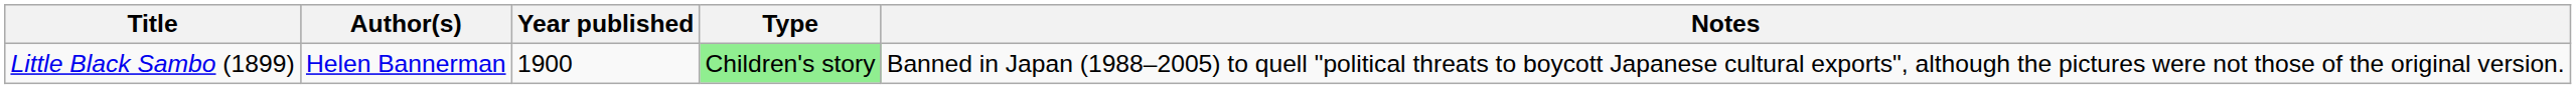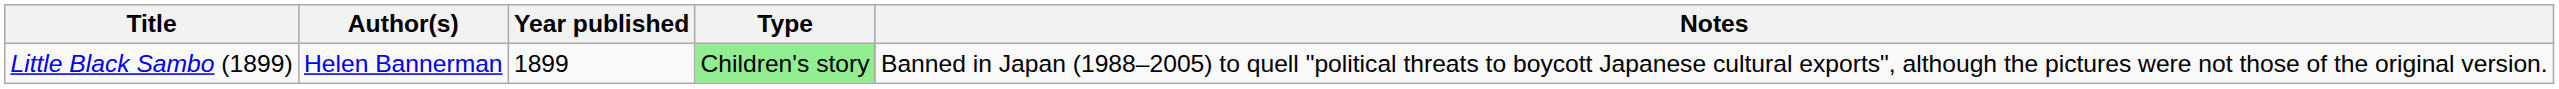 <table class="wikitable sortable">
 <tr>
 <th>Title</th>
 <th>Author(s)</th>
 <th>Year published</th>
 <th>Type</th>
 <th class="unsortable">Notes</th>
 </tr>
 <tr>
 <td><em><a href='#'>Little Black Sambo</a></em> (1899)</td>
 <td><a href='#'>Helen Bannerman</a></td>
-<td>1900</td>
+<td>1899</td>
 <td style="background: lightgreen;">Children's story</td>
 <td>Banned in Japan (1988–2005) to quell "political threats to boycott Japanese cultural exports", although the pictures were not those of the original version.</td>
 </tr>
 </table>
